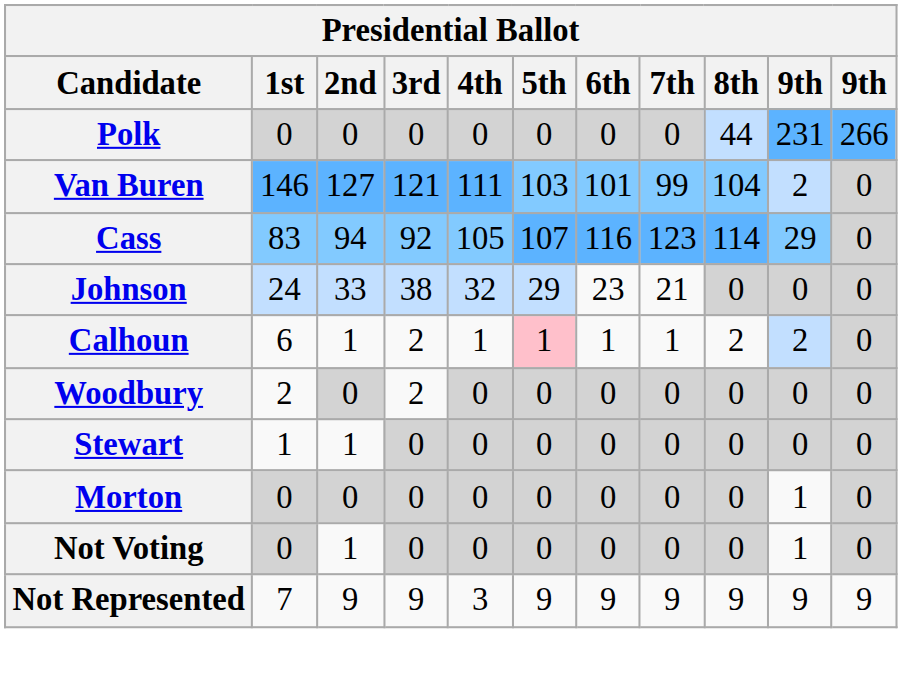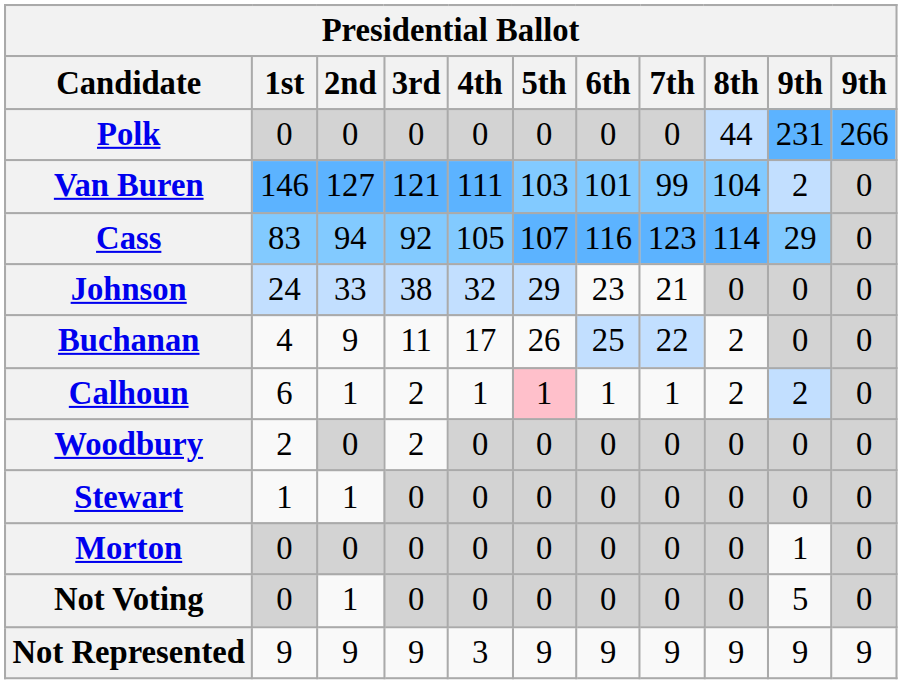 <table class="wikitable sortable" style="text-align:center">
 <tr>
 <th colspan="11"><strong>Presidential Ballot</strong></th>
 </tr>
 <tr>
 <th>Candidate</th>
 <th>1st</th>
 <th>2nd</th>
 <th>3rd</th>
 <th>4th</th>
 <th>5th</th>
 <th>6th</th>
 <th>7th</th>
 <th>8th</th>
 <th>9th</th>
 <th>9th</th>
 </tr>
 <tr>
 <th><a href='#'>Polk</a></th>
 <td style="background:#d3d3d3">0</td>
 <td style="background:#d3d3d3">0</td>
 <td style="background:#d3d3d3">0</td>
 <td style="background:#d3d3d3">0</td>
 <td style="background:#d3d3d3">0</td>
 <td style="background:#d3d3d3">0</td>
 <td style="background:#d3d3d3">0</td>
 <td style="background:#c2dfff">44</td>
 <td style="background:#5cb3ff">231</td>
 <td style="background:#5cb3ff">266</td>
 </tr>
 <tr>
 <th><a href='#'>Van Buren</a></th>
 <td style="background:#5cb3ff">146</td>
 <td style="background:#5cb3ff">127</td>
 <td style="background:#5cb3ff">121</td>
 <td style="background:#5cb3ff">111</td>
 <td style="background:#82caff">103</td>
 <td style="background:#82caff">101</td>
 <td style="background:#82caff">99</td>
 <td style="background:#82caff">104</td>
 <td style="background:#c2dfff">2</td>
 <td style="background:#d3d3d3">0</td>
 </tr>
 <tr>
 <th><a href='#'>Cass</a></th>
 <td style="background:#82caff">83</td>
 <td style="background:#82caff">94</td>
 <td style="background:#82caff">92</td>
 <td style="background:#82caff">105</td>
 <td style="background:#5cb3ff">107</td>
 <td style="background:#5cb3ff">116</td>
 <td style="background:#5cb3ff">123</td>
 <td style="background:#5cb3ff">114</td>
 <td style="background:#82caff">29</td>
 <td style="background:#d3d3d3">0</td>
 </tr>
 <tr>
 <th><a href='#'>Johnson</a></th>
 <td style="background:#c2dfff">24</td>
 <td style="background:#c2dfff">33</td>
 <td style="background:#c2dfff">38</td>
 <td style="background:#c2dfff">32</td>
 <td style="background:#c2dfff">29</td>
 <td>23</td>
 <td>21</td>
 <td style="background:#d3d3d3">0</td>
 <td style="background:#d3d3d3">0</td>
 <td style="background:#d3d3d3">0</td>
 </tr>
 <tr>
+<th><a href='#'>Buchanan</a></th>
+<td>4</td>
+<td>9</td>
+<td>11</td>
+<td>17</td>
+<td>26</td>
+<td style="background:#c2dfff">25</td>
+<td style="background:#c2dfff">22</td>
+<td>2</td>
+<td style="background:#d3d3d3">0</td>
+<td style="background:#d3d3d3">0</td>
+</tr>
+<tr>
 <th><a href='#'>Calhoun</a></th>
 <td>6</td>
 <td>1</td>
 <td>2</td>
 <td>1</td>
 <td style="background: pink;">1</td>
 <td>1</td>
 <td>1</td>
 <td>2</td>
 <td style="background:#c2dfff">2</td>
 <td style="background:#d3d3d3">0</td>
 </tr>
 <tr>
 <th><a href='#'>Woodbury</a></th>
 <td>2</td>
 <td style="background:#d3d3d3">0</td>
 <td>2</td>
 <td style="background:#d3d3d3">0</td>
 <td style="background:#d3d3d3">0</td>
 <td style="background:#d3d3d3">0</td>
 <td style="background:#d3d3d3">0</td>
 <td style="background:#d3d3d3">0</td>
 <td style="background:#d3d3d3">0</td>
 <td style="background:#d3d3d3">0</td>
 </tr>
 <tr>
 <th><a href='#'>Stewart</a></th>
 <td>1</td>
 <td>1</td>
 <td style="background:#d3d3d3">0</td>
 <td style="background:#d3d3d3">0</td>
 <td style="background:#d3d3d3">0</td>
 <td style="background:#d3d3d3">0</td>
 <td style="background:#d3d3d3">0</td>
 <td style="background:#d3d3d3">0</td>
 <td style="background:#d3d3d3">0</td>
 <td style="background:#d3d3d3">0</td>
 </tr>
 <tr>
 <th><a href='#'>Morton</a></th>
 <td style="background:#d3d3d3">0</td>
 <td style="background:#d3d3d3">0</td>
 <td style="background:#d3d3d3">0</td>
 <td style="background:#d3d3d3">0</td>
 <td style="background:#d3d3d3">0</td>
 <td style="background:#d3d3d3">0</td>
 <td style="background:#d3d3d3">0</td>
 <td style="background:#d3d3d3">0</td>
 <td>1</td>
 <td style="background:#d3d3d3">0</td>
 </tr>
 <tr>
 <th>Not Voting</th>
 <td style="background:#d3d3d3">0</td>
 <td>1</td>
 <td style="background:#d3d3d3">0</td>
 <td style="background:#d3d3d3">0</td>
 <td style="background:#d3d3d3">0</td>
 <td style="background:#d3d3d3">0</td>
 <td style="background:#d3d3d3">0</td>
 <td style="background:#d3d3d3">0</td>
-<td>1</td>
+<td>5</td>
 <td style="background:#d3d3d3">0</td>
 </tr>
 <tr>
 <th>Not Represented</th>
-<td>7</td>
+<td>9</td>
 <td>9</td>
 <td>9</td>
 <td>3</td>
 <td>9</td>
 <td>9</td>
 <td>9</td>
 <td>9</td>
 <td>9</td>
 <td>9</td>
 </tr>
 </table>
